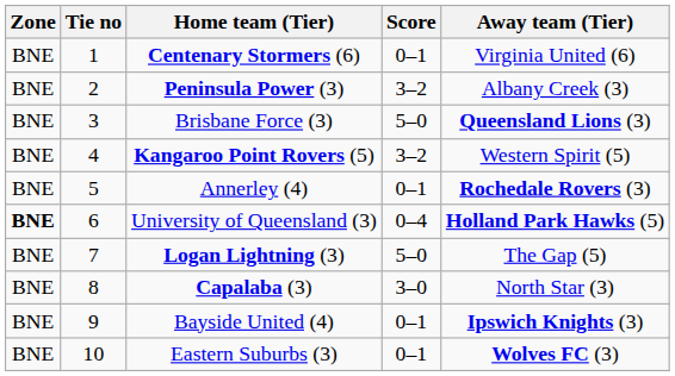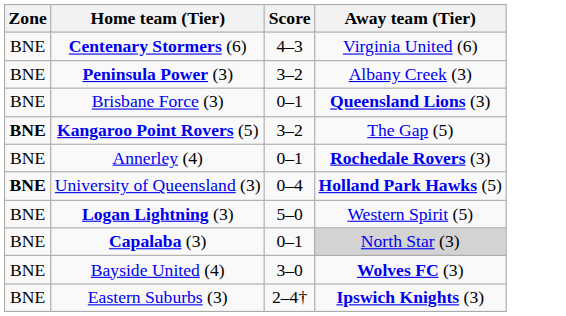 <table class="wikitable" style="text-align:center">
 <tr>
 <th>Zone</th>
-<th>Tie no</th>
 <th>Home team (Tier)</th>
 <th>Score</th>
 <th>Away team (Tier)</th>
 </tr>
 <tr>
 <td>BNE</td>
-<td>1</td>
 <td><strong><a href='#'>Centenary Stormers</a></strong> (6)</td>
-<td>0–1</td>
+<td>4–3</td>
 <td><a href='#'>Virginia United</a> (6)</td>
 </tr>
 <tr>
 <td>BNE</td>
-<td>2</td>
 <td><strong><a href='#'>Peninsula Power</a></strong> (3)</td>
 <td>3–2</td>
 <td><a href='#'>Albany Creek</a> (3)</td>
 </tr>
 <tr>
 <td>BNE</td>
-<td>3</td>
 <td><a href='#'>Brisbane Force</a> (3)</td>
-<td>5–0</td>
+<td>0–1</td>
 <td><strong><a href='#'>Queensland Lions</a></strong> (3)</td>
 </tr>
 <tr>
-<td>BNE</td>
-<td>4</td>
+<td><strong>BNE</strong></td>
 <td><strong><a href='#'>Kangaroo Point Rovers</a></strong> (5)</td>
 <td>3–2</td>
-<td><a href='#'>Western Spirit</a> (5)</td>
+<td><a href='#'>The Gap</a> (5)</td>
 </tr>
 <tr>
 <td>BNE</td>
-<td>5</td>
 <td><a href='#'>Annerley</a> (4)</td>
 <td>0–1</td>
 <td><strong><a href='#'>Rochedale Rovers</a></strong> (3)</td>
 </tr>
 <tr>
 <td><strong>BNE</strong></td>
-<td>6</td>
 <td><a href='#'>University of Queensland</a> (3)</td>
 <td>0–4</td>
 <td><strong><a href='#'>Holland Park Hawks</a></strong> (5)</td>
 </tr>
 <tr>
 <td>BNE</td>
-<td>7</td>
 <td><strong><a href='#'>Logan Lightning</a></strong> (3)</td>
 <td>5–0</td>
-<td><a href='#'>The Gap</a> (5)</td>
+<td><a href='#'>Western Spirit</a> (5)</td>
 </tr>
 <tr>
 <td>BNE</td>
-<td>8</td>
 <td><strong><a href='#'>Capalaba</a></strong> (3)</td>
-<td>3–0</td>
-<td><a href='#'>North Star</a> (3)</td>
+<td>0–1</td>
+<td style="background: lightgrey;"><a href='#'>North Star</a> (3)</td>
 </tr>
 <tr>
 <td>BNE</td>
-<td>9</td>
 <td><a href='#'>Bayside United</a> (4)</td>
-<td>0–1</td>
-<td><strong><a href='#'>Ipswich Knights</a></strong> (3)</td>
+<td>3–0</td>
+<td><strong><a href='#'>Wolves FC</a></strong> (3)</td>
 </tr>
 <tr>
 <td>BNE</td>
-<td>10</td>
 <td><a href='#'>Eastern Suburbs</a> (3)</td>
-<td>0–1</td>
-<td><strong><a href='#'>Wolves FC</a></strong> (3)</td>
+<td>2–4†</td>
+<td><strong><a href='#'>Ipswich Knights</a></strong> (3)</td>
 </tr>
 </table>
